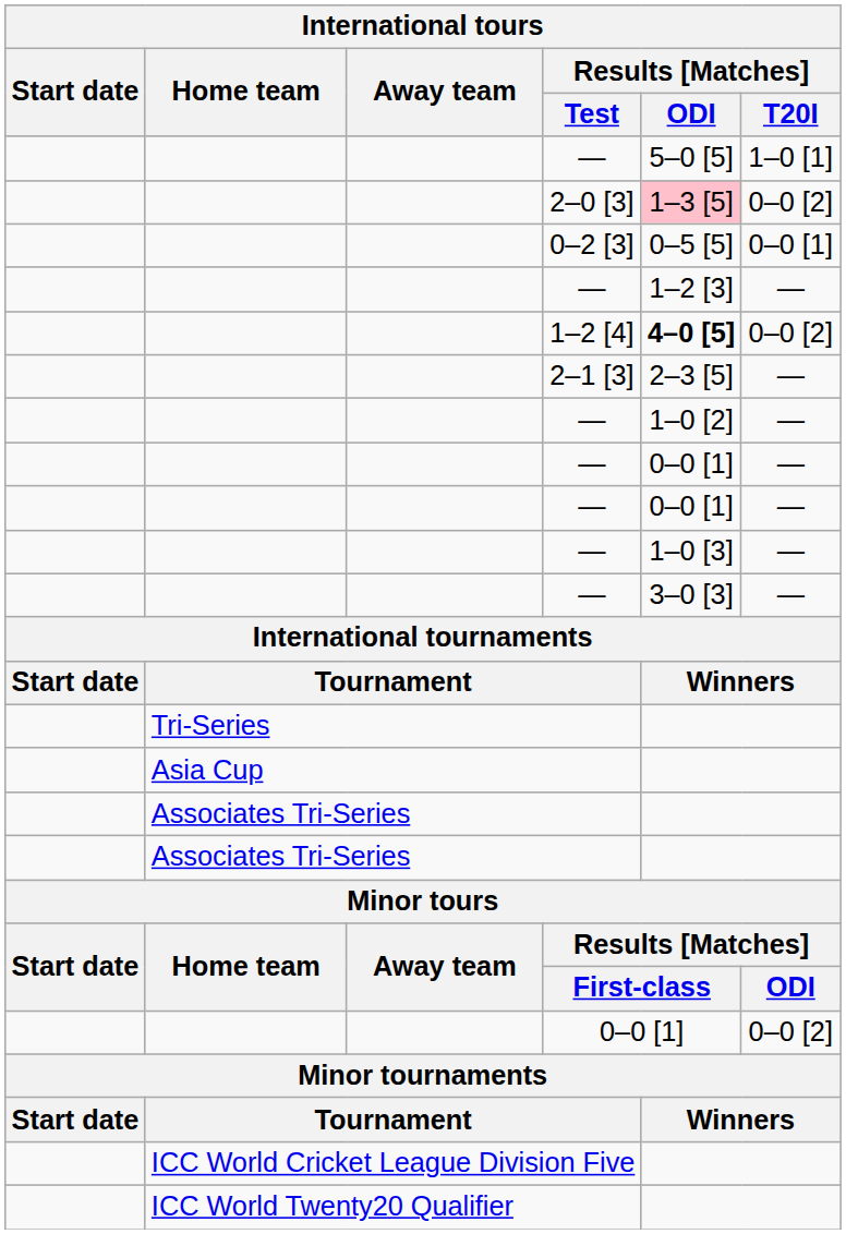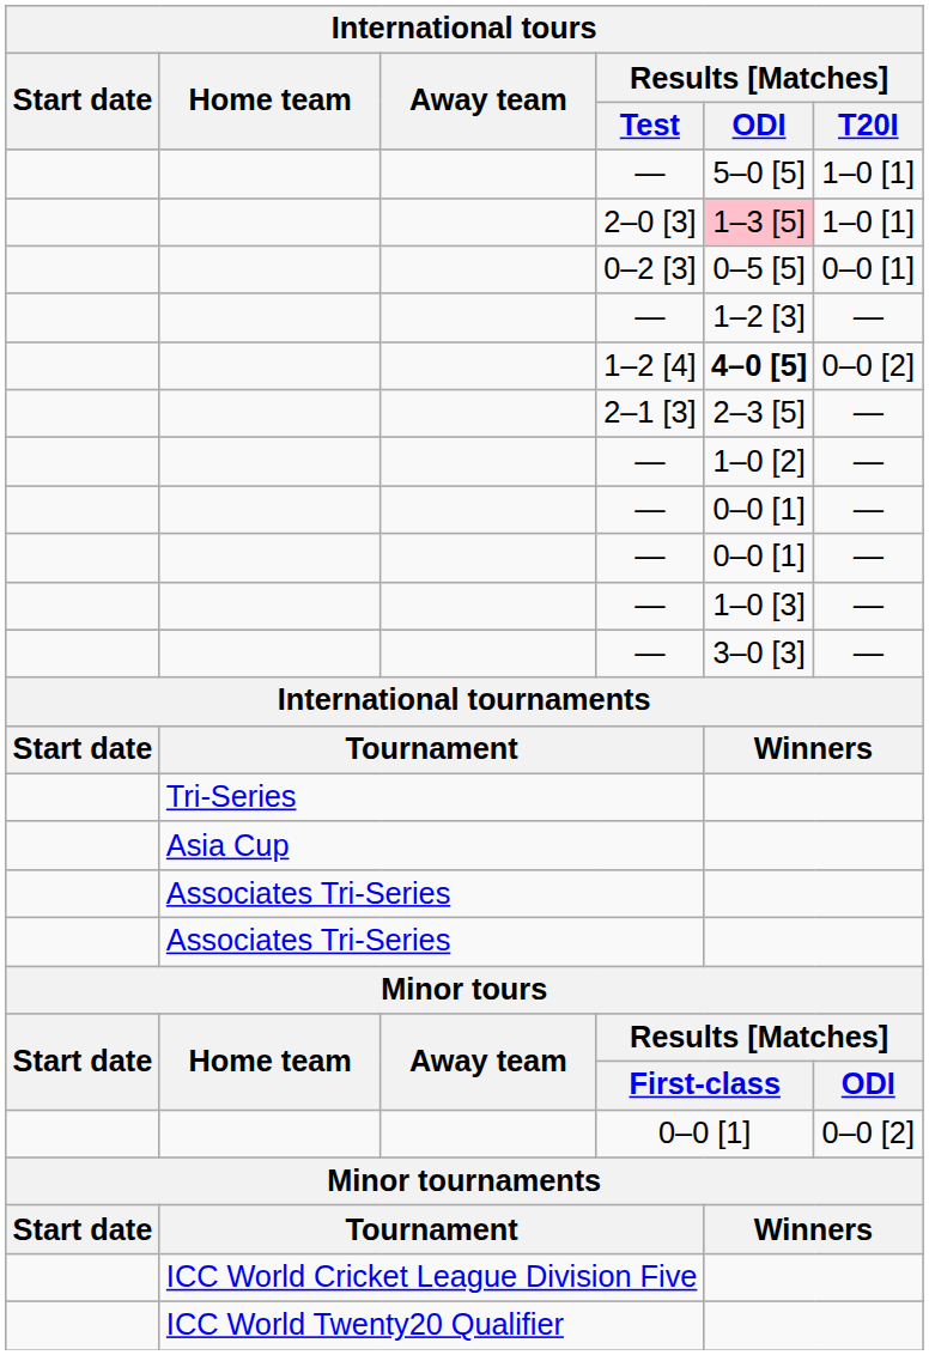 <table class="wikitable sortable" style="text-align:center; white-space:nowrap">
 <tr>
 <th colspan=6>International tours</th>
 </tr>
 <tr>
 <th rowspan=2>Start date</th>
 <th rowspan=2>Home team</th>
 <th rowspan=2>Away team</th>
 <th colspan=3 class="unsortable">Results [Matches]</th>
 </tr>
 <tr>
 <th width=50><a href='#'>Test</a></th>
 <th width=50><a href='#'>ODI</a></th>
 <th width=50><a href='#'>T20I</a></th>
 </tr>
 <tr>
 <td style="text-align:left"><a href='#'></a></td>
 <td style="text-align:left"></td>
 <td style="text-align:left"></td>
 <td>—</td>
 <td>5–0 [5]</td>
 <td>1–0 [1]</td>
 </tr>
 <tr>
 <td style="text-align:left"><a href='#'></a></td>
 <td style="text-align:left"></td>
 <td style="text-align:left"></td>
 <td>2–0 [3]</td>
 <td style="background: pink;">1–3 [5]</td>
-<td>0–0 [2]</td>
+<td>1–0 [1]</td>
 </tr>
 <tr>
 <td style="text-align:left"><a href='#'></a></td>
 <td style="text-align:left"></td>
 <td style="text-align:left"></td>
 <td>0–2 [3]</td>
 <td>0–5 [5]</td>
 <td>0–0 [1]</td>
 </tr>
 <tr>
 <td style="text-align:left"><a href='#'></a></td>
 <td style="text-align:left"></td>
 <td style="text-align:left"></td>
 <td>—</td>
 <td>1–2 [3]</td>
 <td>—</td>
 </tr>
 <tr>
 <td style="text-align:left"><a href='#'></a></td>
 <td style="text-align:left"></td>
 <td style="text-align:left"></td>
 <td>1–2 [4]</td>
 <td><strong>4–0 [5]</strong></td>
 <td>0–0 [2]</td>
 </tr>
 <tr>
 <td style="text-align:left"><a href='#'></a></td>
 <td style="text-align:left"></td>
 <td style="text-align:left"></td>
 <td>2–1 [3]</td>
 <td>2–3 [5]</td>
 <td>—</td>
 </tr>
 <tr>
 <td style="text-align:left"><a href='#'></a></td>
 <td style="text-align:left"></td>
 <td style="text-align:left"></td>
 <td>—</td>
 <td>1–0 [2]</td>
 <td>—</td>
 </tr>
 <tr>
 <td style="text-align:left"><a href='#'></a></td>
 <td style="text-align:left"></td>
 <td style="text-align:left"></td>
 <td>—</td>
 <td>0–0 [1]</td>
 <td>—</td>
 </tr>
 <tr>
 <td style="text-align:left"><a href='#'></a></td>
 <td style="text-align:left"></td>
 <td style="text-align:left"></td>
 <td>—</td>
 <td>0–0 [1]</td>
 <td>—</td>
 </tr>
 <tr>
 <td style="text-align:left"><a href='#'></a></td>
 <td style="text-align:left"></td>
 <td style="text-align:left"></td>
 <td>—</td>
 <td>1–0 [3]</td>
 <td>—</td>
 </tr>
 <tr>
 <td style="text-align:left"><a href='#'></a></td>
 <td style="text-align:left"></td>
 <td style="text-align:left"></td>
 <td>—</td>
 <td>3–0 [3]</td>
 <td>—</td>
 </tr>
 <tr class="sortbottom">
 <th colspan=6>International tournaments</th>
 </tr>
 <tr class="sortbottom">
 <th>Start date</th>
 <th colspan=3>Tournament</th>
 <th colspan=2>Winners</th>
 </tr>
 <tr class="sortbottom">
 <td style="text-align:left"><a href='#'></a></td>
 <td style="text-align:left" colspan=3> <a href='#'>Tri-Series</a></td>
 <td style="text-align:left" colspan=2></td>
 </tr>
 <tr class="sortbottom">
 <td style="text-align:left"><a href='#'></a></td>
 <td style="text-align:left" colspan=3> <a href='#'>Asia Cup</a></td>
 <td style="text-align:left" colspan=2></td>
 </tr>
 <tr class="sortbottom">
 <td style="text-align:left"><a href='#'></a></td>
 <td style="text-align:left" colspan=3> <a href='#'>Associates Tri-Series</a></td>
 <td style="text-align:left" colspan=2></td>
 </tr>
 <tr class="sortbottom">
 <td style="text-align:left"><a href='#'></a></td>
 <td style="text-align:left" colspan=3> <a href='#'>Associates Tri-Series</a></td>
 <td style="text-align:left" colspan=2></td>
 </tr>
 <tr class="sortbottom">
 <th colspan=6>Minor tours</th>
 </tr>
 <tr class="sortbottom">
 <th rowspan=2>Start date</th>
 <th rowspan=2>Home team</th>
 <th rowspan=2>Away team</th>
 <th colspan=3 class="unsortable">Results [Matches]</th>
 </tr>
 <tr class="sortbottom">
 <th colspan=2><a href='#'>First-class</a></th>
 <th><a href='#'>ODI</a></th>
 </tr>
 <tr class="sortbottom">
 <td style="text-align:left"><a href='#'></a></td>
 <td style="text-align:left"></td>
 <td style="text-align:left"></td>
 <td colspan=2>0–0 [1]</td>
 <td>0–0 [2]</td>
 </tr>
 <tr class="sortbottom">
 <th colspan=6>Minor tournaments</th>
 </tr>
 <tr class="sortbottom">
 <th>Start date</th>
 <th colspan=3>Tournament</th>
 <th colspan=2>Winners</th>
 </tr>
 <tr class="sortbottom">
 <td style="text-align:left"><a href='#'></a></td>
 <td style="text-align:left" colspan=3> <a href='#'>ICC World Cricket League Division Five</a></td>
 <td style="text-align:left" colspan=2></td>
 </tr>
 <tr class="sortbottom">
 <td style="text-align:left"><a href='#'></a></td>
 <td style="text-align:left" colspan=3> <a href='#'>ICC World Twenty20 Qualifier</a></td>
 <td style="text-align:left" colspan=2><br></td>
 </tr>
 </table>
